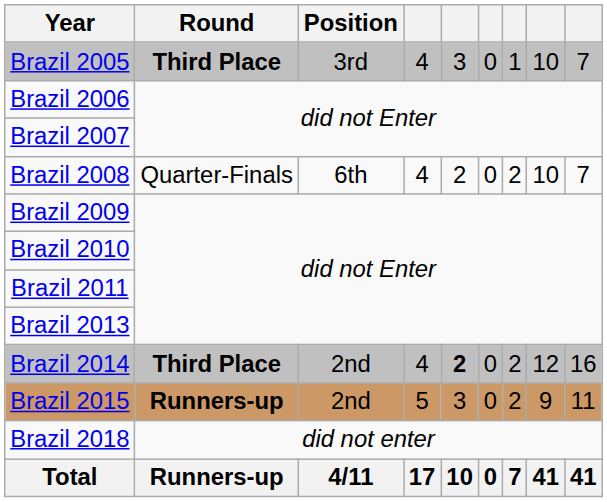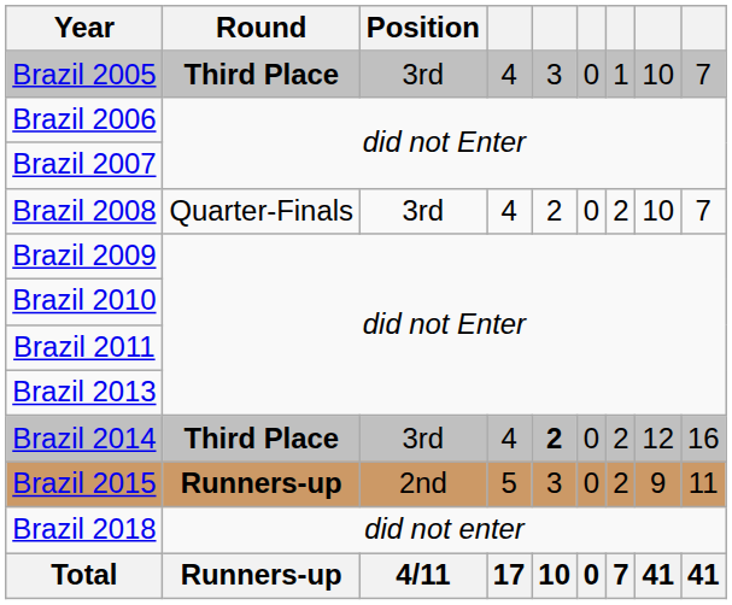 <table class="wikitable" style="text-align: center;">
 <tr>
 <th>Year</th>
 <th>Round</th>
 <th>Position</th>
 <th></th>
 <th></th>
 <th></th>
 <th></th>
 <th></th>
 <th></th>
 </tr>
 <tr bgcolor=silver>
 <td> <a href='#'>Brazil 2005</a></td>
 <td><strong>Third Place</strong></td>
 <td>3rd</td>
 <td>4</td>
 <td>3</td>
 <td>0</td>
 <td>1</td>
 <td>10</td>
 <td>7</td>
 </tr>
 <tr>
 <td> <a href='#'>Brazil 2006</a></td>
 <td rowspan=2 colspan=9><em>did not Enter</em></td>
 </tr>
 <tr>
 <td> <a href='#'>Brazil 2007</a></td>
 </tr>
 <tr>
 <td> <a href='#'>Brazil 2008</a></td>
 <td>Quarter-Finals</td>
-<td>6th</td>
+<td>3rd</td>
 <td>4</td>
 <td>2</td>
 <td>0</td>
 <td>2</td>
 <td>10</td>
 <td>7</td>
 </tr>
 <tr bgcolor=>
 <td> <a href='#'>Brazil 2009</a></td>
 <td rowspan=4 colspan=9><em>did not Enter</em></td>
 </tr>
 <tr bgcolor=>
 <td> <a href='#'>Brazil 2010</a></td>
 </tr>
 <tr bgcolor=>
 <td> <a href='#'>Brazil 2011</a></td>
 </tr>
 <tr bgcolor=>
 <td> <a href='#'>Brazil 2013</a></td>
 </tr>
 <tr bgcolor=silver>
 <td> <a href='#'>Brazil 2014</a></td>
 <td><strong>Third Place</strong></td>
-<td>2nd</td>
+<td>3rd</td>
 <td>4</td>
 <td><strong>2</strong></td>
 <td>0</td>
 <td>2</td>
 <td>12</td>
 <td>16</td>
 </tr>
 <tr bgcolor="#cc9966">
 <td> <a href='#'>Brazil 2015</a></td>
 <td><strong>Runners-up</strong></td>
 <td>2nd</td>
 <td>5</td>
 <td>3</td>
 <td>0</td>
 <td>2</td>
 <td>9</td>
 <td>11</td>
 </tr>
 <tr>
 <td> <a href='#'>Brazil 2018</a></td>
 <td rowspan=1 colspan=9><em>did not enter</em></td>
 </tr>
 <tr>
 <th><strong>Total</strong></th>
 <th><strong>Runners-up</strong></th>
 <th>4/11</th>
 <th>17</th>
 <th>10</th>
 <th>0</th>
 <th>7</th>
 <th>41</th>
 <th>41</th>
 </tr>
 </table>
